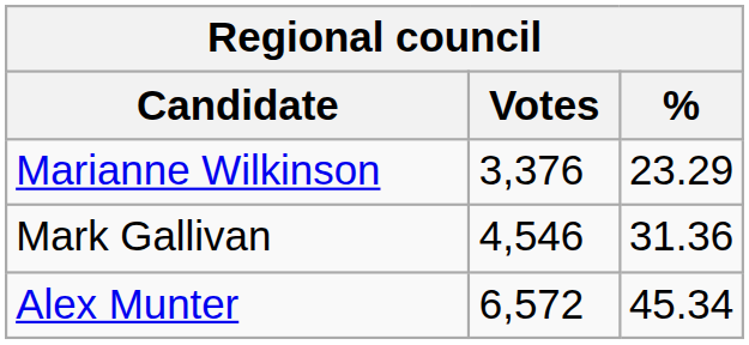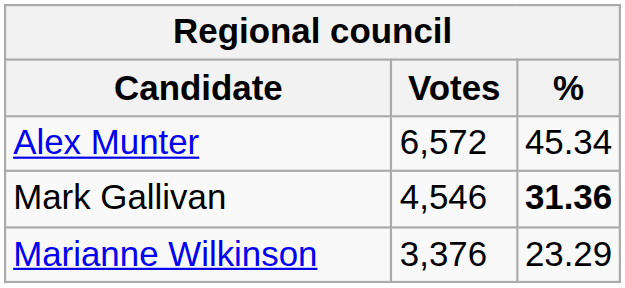 <table class="wikitable">
 <tr>
 <th colspan="3">Regional council</th>
 </tr>
 <tr>
 <th style="width: 170px">Candidate</th>
 <th style="width: 50px">Votes</th>
 <th style="width: 40px">%</th>
 </tr>
 <tr>
+<td><a href='#'>Alex Munter</a></td>
+<td>6,572</td>
+<td>45.34</td>
+</tr>
+<tr>
+<td>Mark Gallivan</td>
+<td>4,546</td>
+<td><strong>31.36</strong></td>
+</tr>
+<tr>
 <td><a href='#'>Marianne Wilkinson</a></td>
 <td>3,376</td>
 <td>23.29</td>
 </tr>
-<tr>
-<td>Mark Gallivan</td>
-<td>4,546</td>
-<td>31.36</td>
-</tr>
-<tr>
-<td><a href='#'>Alex Munter</a></td>
-<td>6,572</td>
-<td>45.34</td>
-</tr>
 </table>
